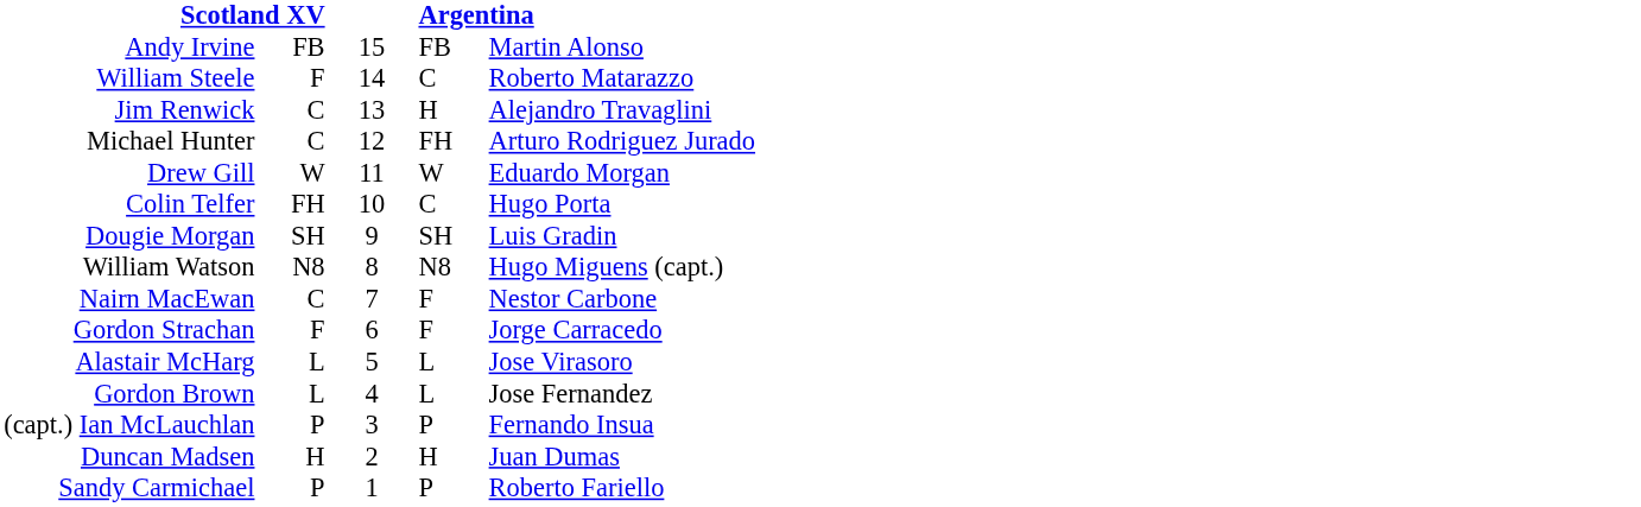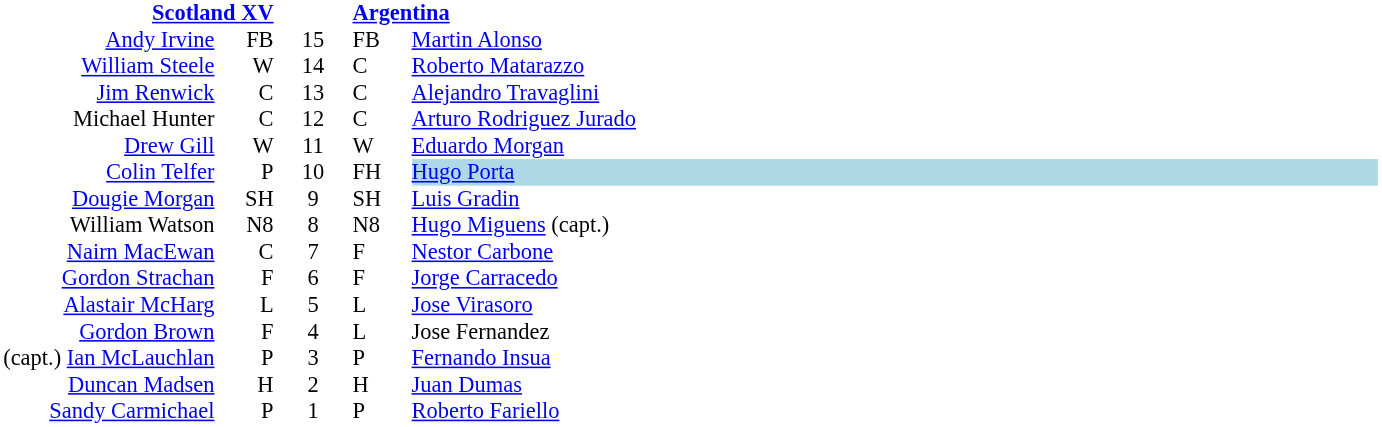 <table width="100%" style="font-size: 90%; " cellspacing="0" cellpadding="0" align=center>
 <tr>
 <td width=41%; text-align=right></td>
 <td width=3%; text-align:right></td>
 <td width=4%; text-align:center></td>
 <td width=3%; text-align:left></td>
 <td width=49%; text-align:left></td>
 </tr>
 <tr>
 <td colspan=2; align=right><strong><a href='#'>Scotland XV</a></strong></td>
 <td></td>
 <td colspan=2;><strong><a href='#'>Argentina</a></strong></td>
 </tr>
 <tr>
 <td align=right><a href='#'>Andy Irvine</a></td>
 <td align=right>FB</td>
 <td align=center>15</td>
 <td>FB</td>
 <td><a href='#'>Martin Alonso</a></td>
 </tr>
 <tr>
 <td align=right><a href='#'>William Steele</a></td>
-<td align=right>F</td>
+<td align=right>W</td>
 <td align=center>14</td>
 <td>C</td>
 <td><a href='#'>Roberto Matarazzo</a></td>
 </tr>
 <tr>
 <td align=right><a href='#'>Jim Renwick</a></td>
 <td align=right>C</td>
 <td align=center>13</td>
-<td>H</td>
+<td>C</td>
 <td><a href='#'>Alejandro Travaglini</a></td>
 </tr>
 <tr>
 <td align=right>Michael Hunter</td>
 <td align=right>C</td>
 <td align=center>12</td>
-<td>FH</td>
+<td>C</td>
 <td><a href='#'>Arturo Rodriguez Jurado</a></td>
 </tr>
 <tr>
 <td align=right><a href='#'>Drew Gill</a></td>
 <td align=right>W</td>
 <td align=center>11</td>
 <td>W</td>
 <td><a href='#'>Eduardo Morgan</a></td>
 </tr>
 <tr>
 <td align=right><a href='#'>Colin Telfer</a></td>
-<td align=right>FH</td>
+<td align=right>P</td>
 <td align=center>10</td>
-<td>C</td>
-<td><a href='#'>Hugo Porta</a></td>
+<td>FH</td>
+<td style="background: lightblue;"><a href='#'>Hugo Porta</a></td>
 </tr>
 <tr>
 <td align=right><a href='#'>Dougie Morgan</a></td>
 <td align=right>SH</td>
 <td align=center>9</td>
 <td>SH</td>
 <td><a href='#'>Luis Gradin</a></td>
 </tr>
 <tr>
 <td align=right>William Watson</td>
 <td align=right>N8</td>
 <td align=center>8</td>
 <td>N8</td>
 <td><a href='#'>Hugo Miguens</a> (capt.)</td>
 </tr>
 <tr>
 <td align=right><a href='#'>Nairn MacEwan</a></td>
 <td align=right>C</td>
 <td align=center>7</td>
 <td>F</td>
 <td><a href='#'>Nestor Carbone</a></td>
 </tr>
 <tr>
 <td align=right><a href='#'>Gordon Strachan</a></td>
 <td align=right>F</td>
 <td align=center>6</td>
 <td>F</td>
 <td><a href='#'>Jorge Carracedo</a></td>
 </tr>
 <tr>
 <td align=right><a href='#'>Alastair McHarg</a></td>
 <td align=right>L</td>
 <td align=center>5</td>
 <td>L</td>
 <td><a href='#'>Jose Virasoro</a></td>
 </tr>
 <tr>
 <td align=right><a href='#'>Gordon Brown</a></td>
-<td align=right>L</td>
+<td align=right>F</td>
 <td align=center>4</td>
 <td>L</td>
 <td>Jose Fernandez</td>
 </tr>
 <tr>
 <td align=right>(capt.) <a href='#'>Ian McLauchlan</a></td>
 <td align=right>P</td>
 <td align=center>3</td>
 <td>P</td>
 <td><a href='#'>Fernando Insua</a></td>
 </tr>
 <tr>
 <td align=right><a href='#'>Duncan Madsen</a></td>
 <td align=right>H</td>
 <td align=center>2</td>
 <td>H</td>
 <td><a href='#'>Juan Dumas</a></td>
 </tr>
 <tr>
 <td align=right><a href='#'>Sandy Carmichael</a></td>
 <td align=right>P</td>
 <td align=center>1</td>
 <td>P</td>
 <td><a href='#'>Roberto Fariello</a></td>
 </tr>
 </table>
